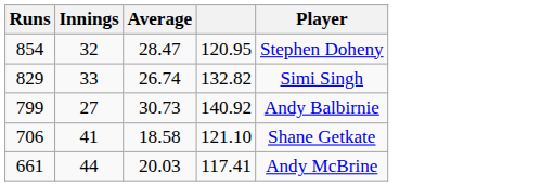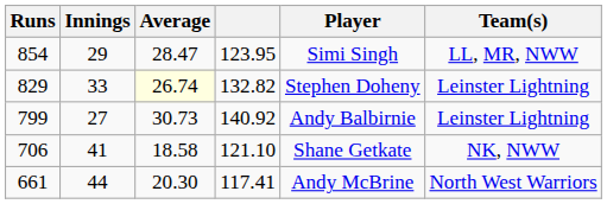 <table class="wikitable" style="text-align:center;">
 <tr>
 <th>Runs</th>
 <th>Innings</th>
 <th>Average</th>
 <th></th>
 <th>Player</th>
+<th>Team(s)</th>
 </tr>
 <tr>
 <td>854</td>
-<td>32</td>
+<td>29</td>
 <td>28.47</td>
-<td>120.95</td>
-<td><a href='#'>Stephen Doheny</a></td>
+<td>123.95</td>
+<td><a href='#'>Simi Singh</a></td>
+<td><a href='#'>LL</a>, <a href='#'>MR</a>, <a href='#'>NWW</a></td>
 </tr>
 <tr>
 <td>829</td>
 <td>33</td>
-<td>26.74</td>
+<td style="background: lightyellow;">26.74</td>
 <td>132.82</td>
-<td><a href='#'>Simi Singh</a></td>
+<td><a href='#'>Stephen Doheny</a></td>
+<td><a href='#'>Leinster Lightning</a></td>
 </tr>
 <tr>
 <td>799</td>
 <td>27</td>
 <td>30.73</td>
 <td>140.92</td>
 <td><a href='#'>Andy Balbirnie</a></td>
+<td><a href='#'>Leinster Lightning</a></td>
 </tr>
 <tr>
 <td>706</td>
 <td>41</td>
 <td>18.58</td>
 <td>121.10</td>
 <td><a href='#'>Shane Getkate</a></td>
+<td><a href='#'>NK</a>, <a href='#'>NWW</a></td>
 </tr>
 <tr>
 <td>661</td>
 <td>44</td>
-<td>20.03</td>
+<td>20.30</td>
 <td>117.41</td>
 <td><a href='#'>Andy McBrine</a></td>
+<td><a href='#'>North West Warriors</a></td>
 </tr>
 </table>
